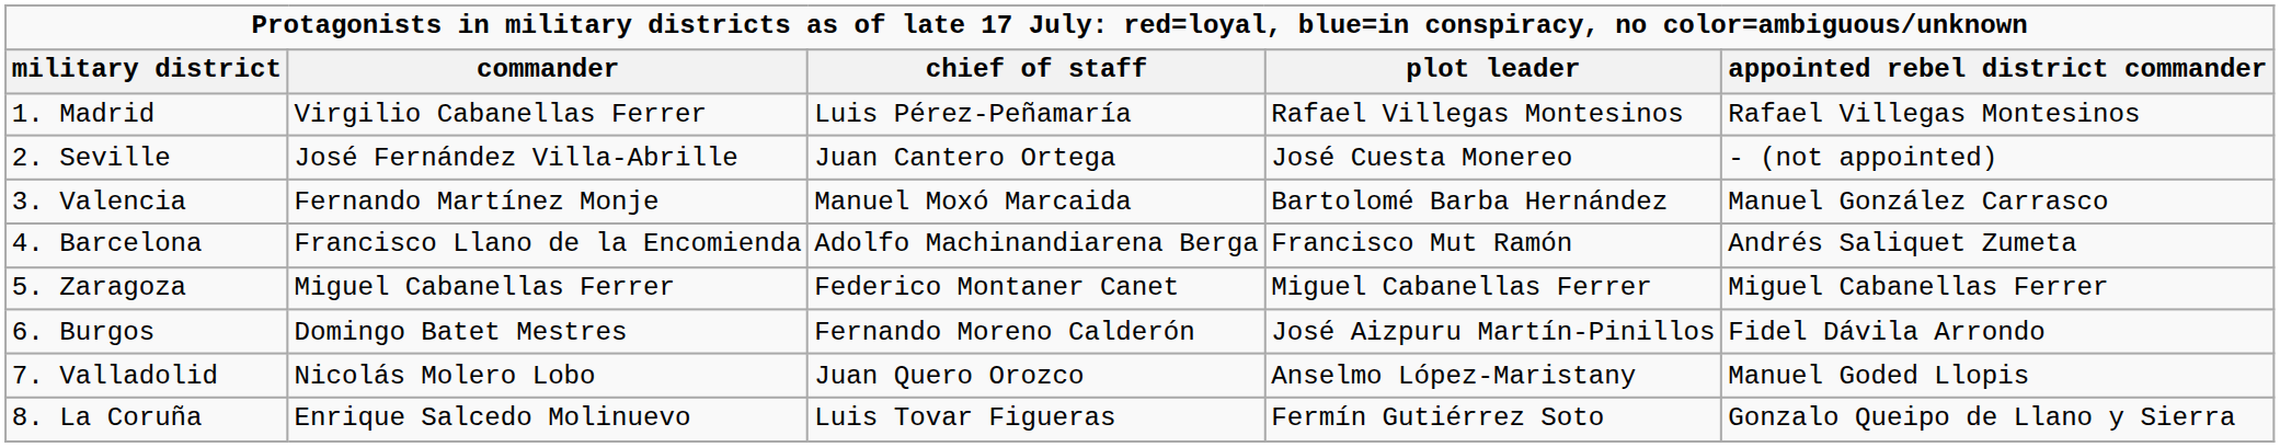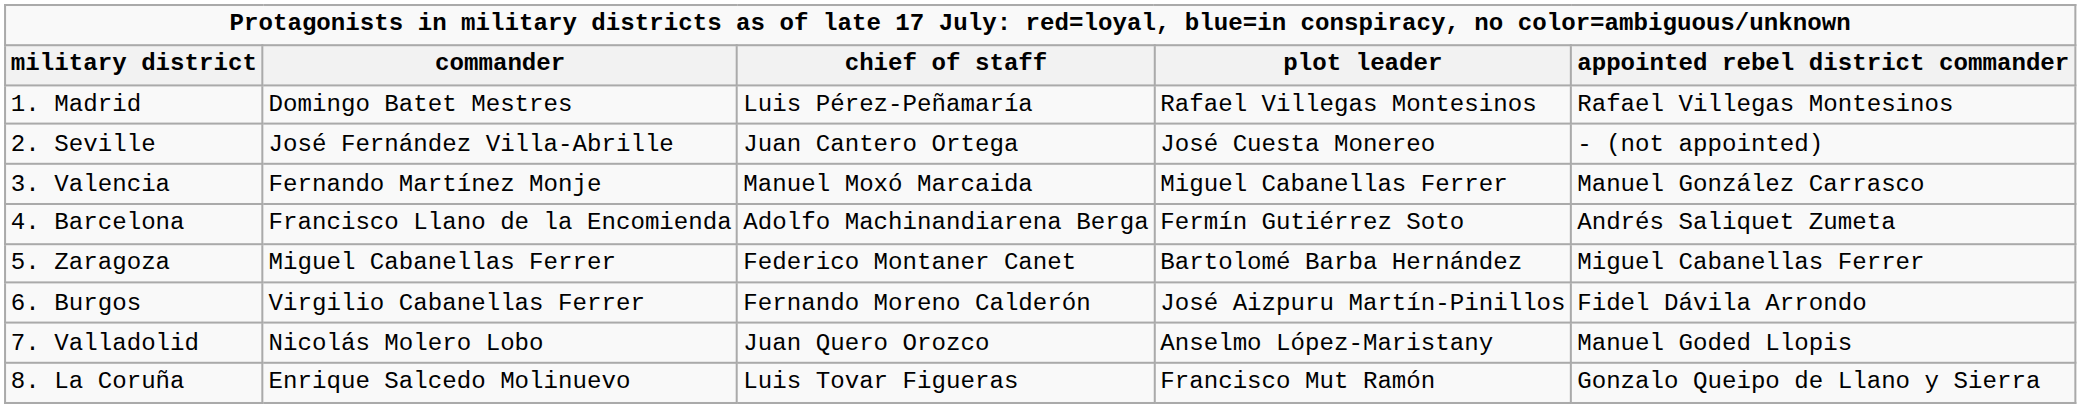 <table class=wikitable style="text-align:left; font-size:12px; left; margin:5px">
 <tr>
 <td colspan="12" style="text-align:center;"><strong>Protagonists in military districts as of late 17 July: red=loyal, blue=in conspiracy, no color=ambiguous/unknown</strong></td>
 </tr>
 <tr>
 <th>military district</th>
 <th>commander</th>
 <th>chief of staff</th>
 <th>plot leader</th>
 <th>appointed rebel district commander</th>
 </tr>
 <tr>
 <td>1. Madrid</td>
-<td>Virgilio Cabanellas Ferrer</td>
+<td><span>Domingo Batet Mestres</span></td>
 <td><span>Luis Pérez-Peñamaría</span></td>
 <td><span>Rafael Villegas Montesinos</span></td>
 <td><span>Rafael Villegas Montesinos</span></td>
 </tr>
 <tr>
 <td>2. Seville</td>
 <td><span>José Fernández Villa-Abrille</span></td>
 <td><span>Juan Cantero Ortega</span></td>
 <td><span>José Cuesta Monereo</span></td>
 <td>- (not appointed)</td>
 </tr>
 <tr>
 <td>3. Valencia</td>
 <td>Fernando Martínez Monje</td>
 <td><span>Manuel Moxó Marcaida</span></td>
-<td><span>Bartolomé Barba Hernández</span></td>
+<td><span>Miguel Cabanellas Ferrer</span></td>
 <td><span>Manuel González Carrasco</span></td>
 </tr>
 <tr>
 <td>4. Barcelona</td>
 <td><span>Francisco Llano de la Encomienda</span></td>
 <td>Adolfo Machinandiarena Berga</td>
-<td><span>Francisco Mut Ramón</span></td>
+<td><span>Fermín Gutiérrez Soto</span></td>
 <td><span>Andrés Saliquet Zumeta</span></td>
 </tr>
 <tr>
 <td>5. Zaragoza</td>
 <td><span>Miguel Cabanellas Ferrer</span></td>
 <td><span>Federico Montaner Canet</span></td>
-<td><span>Miguel Cabanellas Ferrer</span></td>
+<td><span>Bartolomé Barba Hernández</span></td>
 <td><span>Miguel Cabanellas Ferrer</span></td>
 </tr>
 <tr>
 <td>6. Burgos</td>
-<td><span>Domingo Batet Mestres</span></td>
+<td>Virgilio Cabanellas Ferrer</td>
 <td>Fernando Moreno Calderón</td>
 <td><span>José Aizpuru Martín-Pinillos </span></td>
 <td><span>Fidel Dávila Arrondo </span></td>
 </tr>
 <tr>
 <td>7. Valladolid</td>
 <td><span>Nicolás Molero Lobo</span></td>
 <td><span>Juan Quero Orozco</span></td>
 <td><span>Anselmo López-Maristany</span></td>
 <td><span>Manuel Goded Llopis </span></td>
 </tr>
 <tr>
 <td>8. La Coruña</td>
 <td><span>Enrique Salcedo Molinuevo</span></td>
 <td>Luis Tovar Figueras</td>
-<td><span>Fermín Gutiérrez Soto</span></td>
+<td><span>Francisco Mut Ramón</span></td>
 <td><span>Gonzalo Queipo de Llano y Sierra</span></td>
 </tr>
 </table>
